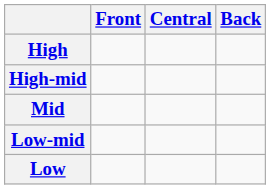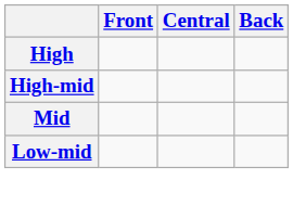 <table class="wikitable" style="text-align:center">
 <tr>
 <th></th>
 <th><a href='#'>Front</a></th>
 <th><a href='#'>Central</a></th>
 <th><a href='#'>Back</a></th>
 </tr>
 <tr>
 <th><a href='#'>High</a></th>
 <td align="center"> </td>
 <td> </td>
 <td> </td>
 </tr>
 <tr>
 <th><a href='#'>High-mid</a></th>
 <td></td>
 <td></td>
 <td></td>
 </tr>
 <tr>
 <th><a href='#'>Mid</a></th>
 <td></td>
 <td></td>
 <td></td>
 </tr>
 <tr>
 <th><a href='#'>Low-mid</a></th>
 <td></td>
 <td></td>
 <td> </td>
 </tr>
-<tr>
-<th><a href='#'>Low</a></th>
-<td> </td>
-<td> </td>
-<td></td>
-</tr>
 </table>
